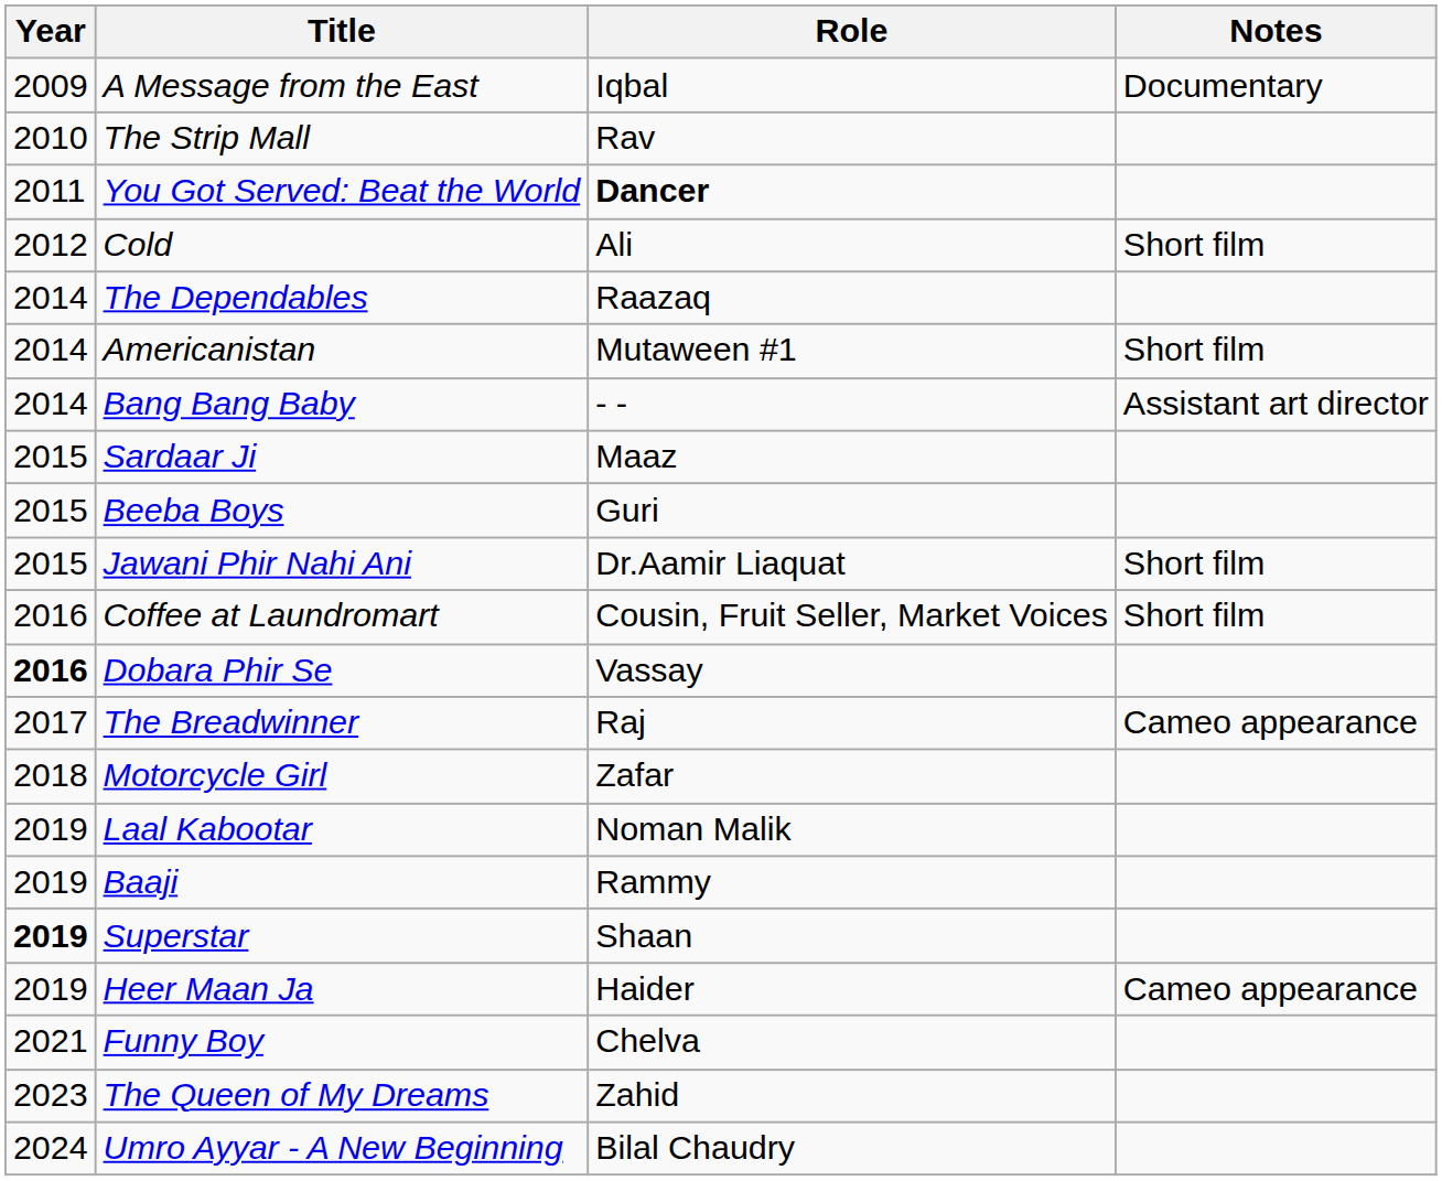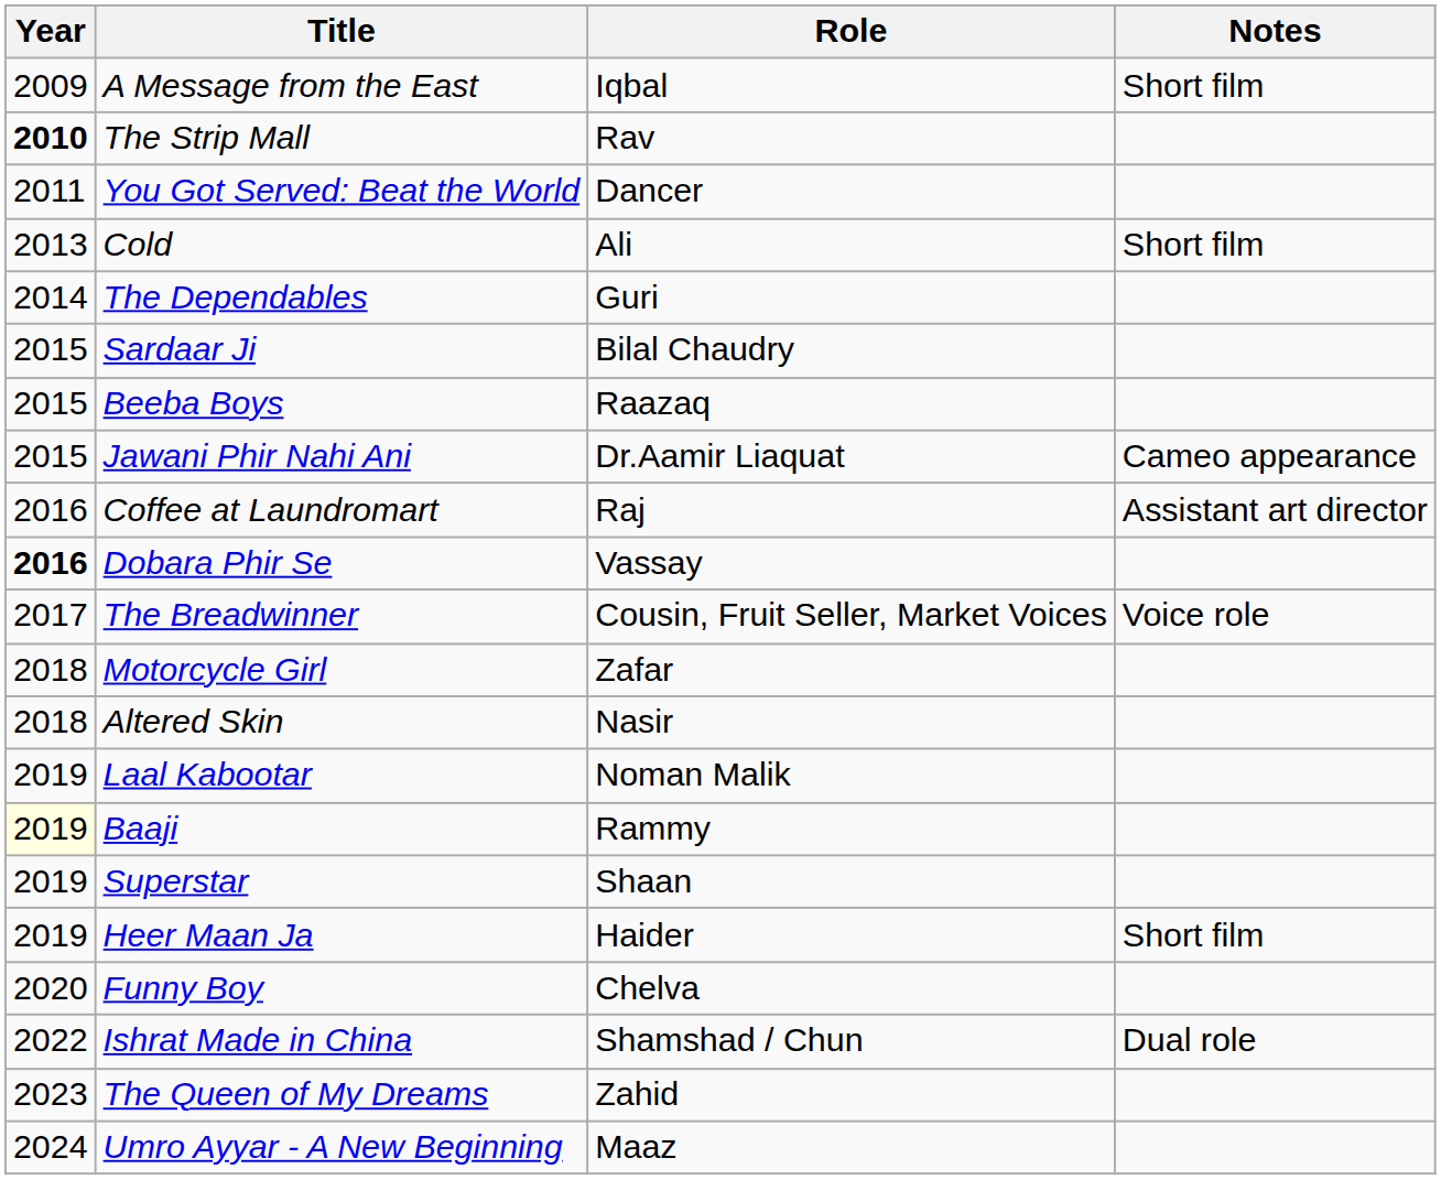 <table class="wikitable">
 <tr>
 <th>Year</th>
 <th>Title</th>
 <th>Role</th>
 <th>Notes</th>
 </tr>
 <tr>
 <td>2009</td>
 <td><em>A Message from the East</em></td>
 <td>Iqbal</td>
-<td>Documentary</td>
+<td>Short film</td>
 </tr>
 <tr>
-<td>2010</td>
+<td><strong>2010</strong></td>
 <td><em>The Strip Mall </em></td>
 <td>Rav</td>
 <td></td>
 </tr>
 <tr>
 <td>2011</td>
 <td><em><a href='#'>You Got Served: Beat the World</a></em></td>
-<td><strong>Dancer</strong></td>
+<td>Dancer</td>
 <td></td>
 </tr>
 <tr>
-<td>2012</td>
+<td>2013</td>
 <td><em>Cold</em></td>
 <td>Ali</td>
 <td>Short film</td>
 </tr>
 <tr>
 <td>2014</td>
 <td><em><a href='#'>The Dependables</a></em></td>
-<td>Raazaq</td>
+<td>Guri</td>
 <td></td>
-</tr>
-<tr>
-<td>2014</td>
-<td><em>Americanistan</em></td>
-<td>Mutaween #1</td>
-<td>Short film</td>
-</tr>
-<tr>
-<td>2014</td>
-<td><em><a href='#'>Bang Bang Baby</a></em></td>
-<td>- -</td>
-<td>Assistant art director</td>
 </tr>
 <tr>
 <td>2015</td>
 <td><em><a href='#'>Sardaar Ji</a></em></td>
-<td>Maaz</td>
+<td>Bilal Chaudry</td>
 <td></td>
 </tr>
 <tr>
 <td>2015</td>
 <td><em><a href='#'>Beeba Boys</a></em></td>
-<td>Guri</td>
+<td>Raazaq</td>
 <td></td>
 </tr>
 <tr>
 <td>2015</td>
 <td><em><a href='#'>Jawani Phir Nahi Ani</a></em></td>
 <td>Dr.Aamir Liaquat</td>
-<td>Short film</td>
+<td>Cameo appearance</td>
 </tr>
 <tr>
 <td>2016</td>
 <td><em>Coffee at Laundromart</em></td>
-<td>Cousin, Fruit Seller, Market Voices</td>
-<td>Short film</td>
+<td>Raj</td>
+<td>Assistant art director</td>
 </tr>
 <tr>
 <td><strong>2016</strong></td>
 <td><em><a href='#'>Dobara Phir Se</a></em></td>
 <td>Vassay</td>
 <td></td>
 </tr>
 <tr>
 <td>2017</td>
 <td><em><a href='#'>The Breadwinner</a></em></td>
-<td>Raj</td>
-<td>Cameo appearance</td>
+<td>Cousin, Fruit Seller, Market Voices</td>
+<td>Voice role</td>
 </tr>
 <tr>
 <td>2018</td>
 <td><em><a href='#'>Motorcycle Girl</a></em></td>
 <td>Zafar</td>
+<td></td>
+</tr>
+<tr>
+<td>2018</td>
+<td><em>Altered Skin</em></td>
+<td>Nasir</td>
 <td></td>
 </tr>
 <tr>
 <td>2019</td>
 <td><em><a href='#'>Laal Kabootar</a></em></td>
 <td>Noman Malik</td>
 <td></td>
 </tr>
 <tr>
-<td>2019</td>
+<td style="background: lightyellow;">2019</td>
 <td><em><a href='#'>Baaji</a></em></td>
 <td>Rammy</td>
 <td></td>
 </tr>
 <tr>
-<td><strong>2019</strong></td>
+<td>2019</td>
 <td><em><a href='#'>Superstar</a></em></td>
 <td>Shaan</td>
 <td></td>
 </tr>
 <tr>
 <td>2019</td>
 <td><em><a href='#'>Heer Maan Ja</a></em></td>
 <td>Haider</td>
-<td>Cameo appearance</td>
+<td>Short film</td>
 </tr>
 <tr>
-<td>2021</td>
+<td>2020</td>
 <td><em><a href='#'>Funny Boy</a></em></td>
 <td>Chelva</td>
 <td></td>
+</tr>
+<tr>
+<td>2022</td>
+<td><em><a href='#'>Ishrat Made in China</a></em></td>
+<td>Shamshad / Chun</td>
+<td>Dual role</td>
 </tr>
 <tr>
 <td>2023</td>
 <td><em><a href='#'>The Queen of My Dreams</a></em></td>
 <td>Zahid</td>
 <td></td>
 </tr>
 <tr>
 <td>2024</td>
 <td><em><a href='#'>Umro Ayyar - A New Beginning</a></em></td>
-<td>Bilal Chaudry</td>
+<td>Maaz</td>
 <td></td>
 </tr>
 </table>
